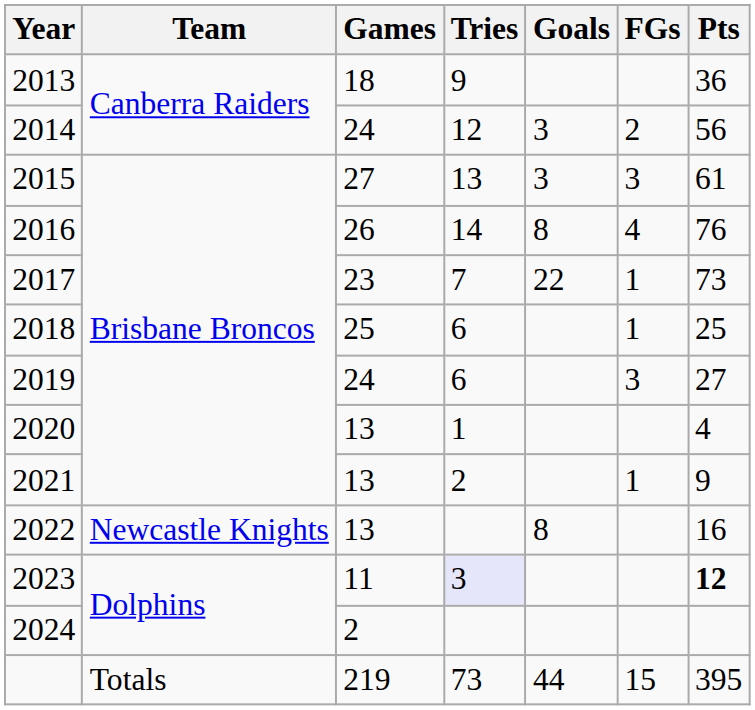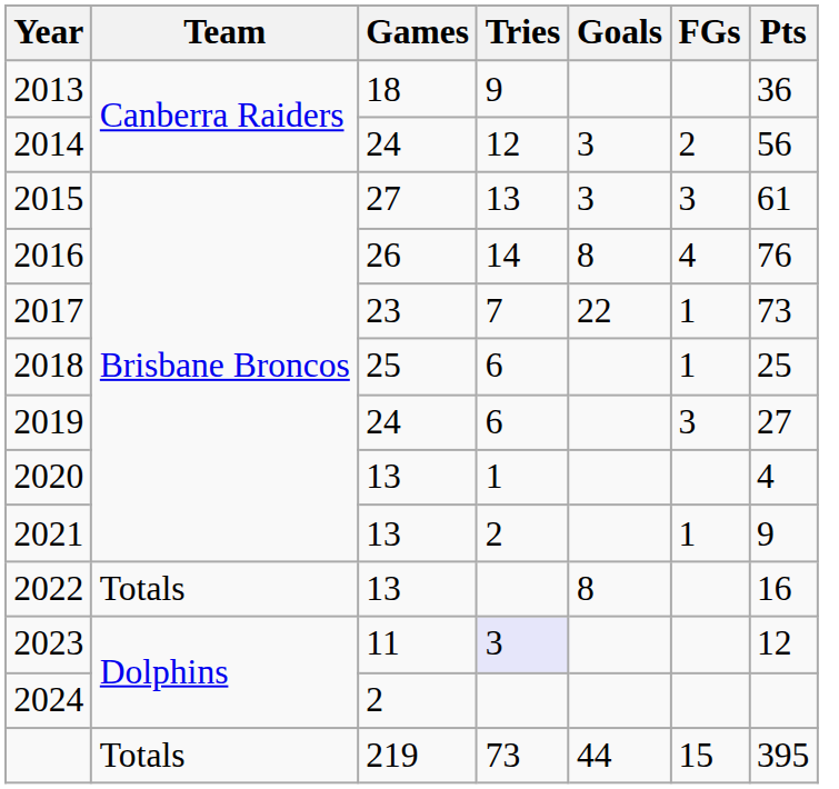 <table class="wikitable">
 <tr>
 <th>Year</th>
 <th>Team</th>
 <th>Games</th>
 <th>Tries</th>
 <th>Goals</th>
 <th>FGs</th>
 <th>Pts</th>
 </tr>
 <tr>
 <td>2013</td>
 <td rowspan="2"> <a href='#'>Canberra Raiders</a></td>
 <td>18</td>
 <td>9</td>
 <td></td>
 <td></td>
 <td>36</td>
 </tr>
 <tr>
 <td>2014</td>
 <td>24</td>
 <td>12</td>
 <td>3</td>
 <td>2</td>
 <td>56</td>
 </tr>
 <tr>
 <td>2015</td>
 <td rowspan="7"> <a href='#'>Brisbane Broncos</a></td>
 <td>27</td>
 <td>13</td>
 <td>3</td>
 <td>3</td>
 <td>61</td>
 </tr>
 <tr>
 <td>2016</td>
 <td>26</td>
 <td>14</td>
 <td>8</td>
 <td>4</td>
 <td>76</td>
 </tr>
 <tr>
 <td>2017</td>
 <td>23</td>
 <td>7</td>
 <td>22</td>
 <td>1</td>
 <td>73</td>
 </tr>
 <tr>
 <td>2018</td>
 <td>25</td>
 <td>6</td>
 <td></td>
 <td>1</td>
 <td>25</td>
 </tr>
 <tr>
 <td>2019</td>
 <td>24</td>
 <td>6</td>
 <td></td>
 <td>3</td>
 <td>27</td>
 </tr>
 <tr>
 <td>2020</td>
 <td>13</td>
 <td>1</td>
 <td></td>
 <td></td>
 <td>4</td>
 </tr>
 <tr>
 <td>2021</td>
 <td>13</td>
 <td>2</td>
 <td></td>
 <td>1</td>
 <td>9</td>
 </tr>
 <tr>
 <td>2022</td>
-<td> <a href='#'>Newcastle Knights</a></td>
+<td>Totals</td>
 <td>13</td>
 <td></td>
 <td>8</td>
 <td></td>
 <td>16</td>
 </tr>
 <tr>
 <td>2023</td>
 <td rowspan="2"> <a href='#'>Dolphins</a></td>
 <td>11</td>
 <td style="background: lavender;">3</td>
 <td></td>
 <td></td>
-<td><strong>12</strong></td>
+<td>12</td>
 </tr>
 <tr>
 <td>2024</td>
 <td>2</td>
 <td></td>
 <td></td>
 <td></td>
 <td></td>
 </tr>
 <tr>
 <td></td>
 <td>Totals</td>
 <td>219</td>
 <td>73</td>
 <td>44</td>
 <td>15</td>
 <td>395</td>
 </tr>
 </table>
